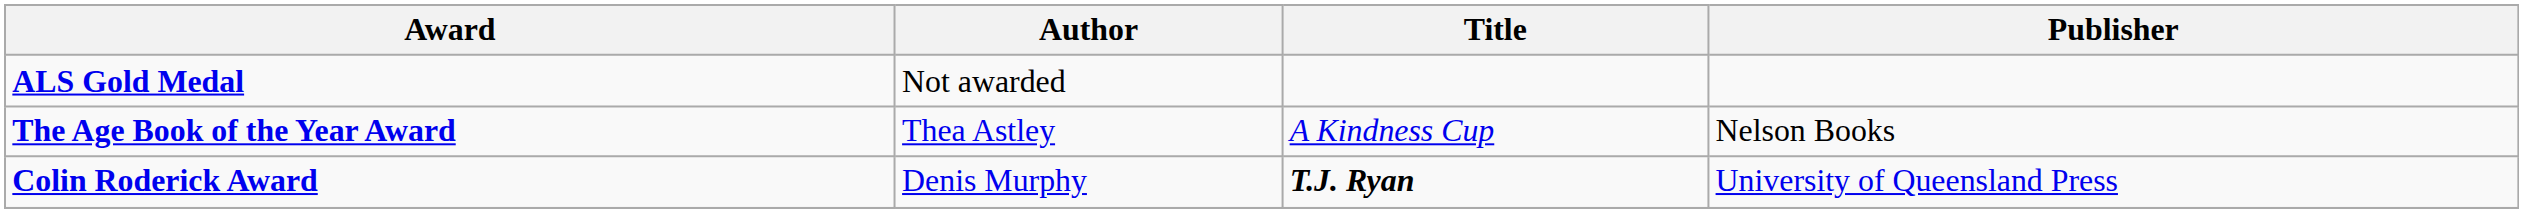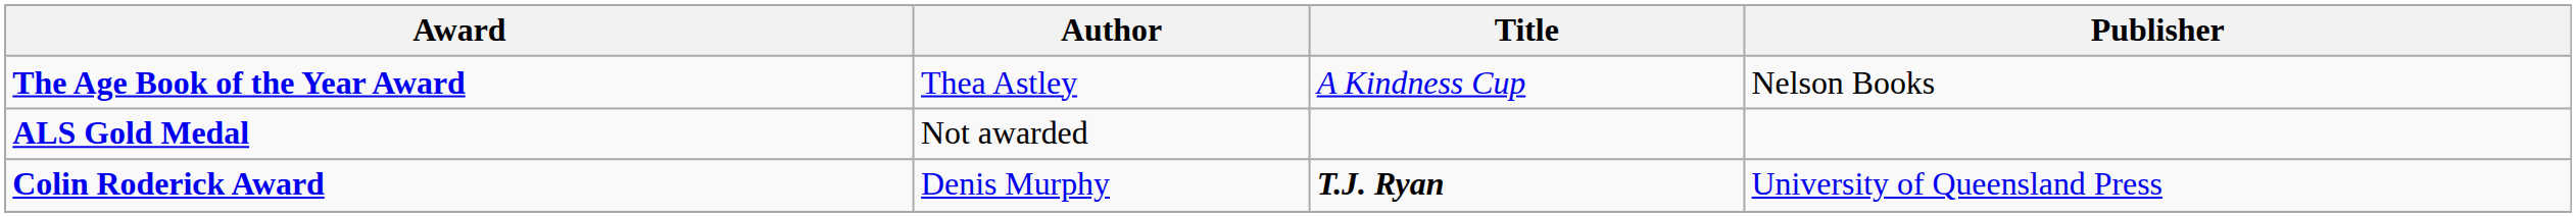 <table class="wikitable" width=100%>
 <tr>
 <th>Award</th>
 <th>Author</th>
 <th>Title</th>
 <th>Publisher</th>
 </tr>
 <tr>
+<td><strong><a href='#'>The Age Book of the Year Award</a></strong></td>
+<td><a href='#'>Thea Astley</a></td>
+<td><em><a href='#'>A Kindness Cup</a></em></td>
+<td>Nelson Books</td>
+</tr>
+<tr>
 <td><strong><a href='#'>ALS Gold Medal</a></strong></td>
 <td>Not awarded</td>
 <td></td>
 <td></td>
-</tr>
-<tr>
-<td><strong><a href='#'>The Age Book of the Year Award</a></strong></td>
-<td><a href='#'>Thea Astley</a></td>
-<td><em><a href='#'>A Kindness Cup</a></em></td>
-<td>Nelson Books</td>
 </tr>
 <tr>
 <td><strong><a href='#'>Colin Roderick Award</a></strong></td>
 <td><a href='#'>Denis Murphy</a></td>
 <td><strong><em>T.J. Ryan</em></strong></td>
 <td><a href='#'>University of Queensland Press</a></td>
 </tr>
 <tr>
 </tr>
 </table>
